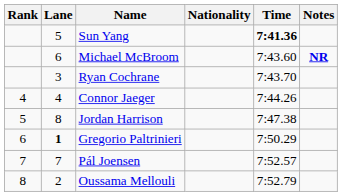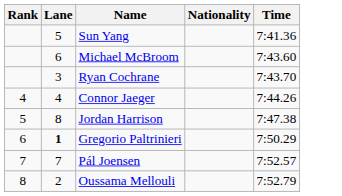 <table class="wikitable sortable" style="text-align:center">
 <tr>
 <th>Rank</th>
 <th>Lane</th>
 <th>Name</th>
 <th>Nationality</th>
 <th>Time</th>
-<th>Notes</th>
 </tr>
 <tr>
 <td></td>
 <td>5</td>
 <td align=left><a href='#'>Sun Yang</a></td>
 <td align=left></td>
-<td><strong>7:41.36</strong></td>
-<td></td>
+<td>7:41.36</td>
 </tr>
 <tr>
 <td></td>
 <td>6</td>
 <td align=left><a href='#'>Michael McBroom</a></td>
 <td align=left></td>
 <td>7:43.60</td>
-<td><strong><a href='#'>NR</a></strong></td>
 </tr>
 <tr>
 <td></td>
 <td>3</td>
 <td align=left><a href='#'>Ryan Cochrane</a></td>
 <td align=left></td>
 <td>7:43.70</td>
-<td></td>
 </tr>
 <tr>
 <td>4</td>
 <td>4</td>
 <td align=left><a href='#'>Connor Jaeger</a></td>
 <td align=left></td>
 <td>7:44.26</td>
-<td></td>
 </tr>
 <tr>
 <td>5</td>
 <td>8</td>
 <td align=left><a href='#'>Jordan Harrison</a></td>
 <td align=left></td>
 <td>7:47.38</td>
-<td></td>
 </tr>
 <tr>
 <td>6</td>
 <td><strong>1</strong></td>
 <td align=left><a href='#'>Gregorio Paltrinieri</a></td>
 <td align=left></td>
 <td>7:50.29</td>
-<td></td>
 </tr>
 <tr>
 <td>7</td>
 <td>7</td>
 <td align=left><a href='#'>Pál Joensen</a></td>
 <td align=left></td>
 <td>7:52.57</td>
-<td></td>
 </tr>
 <tr>
 <td>8</td>
 <td>2</td>
 <td align=left><a href='#'>Oussama Mellouli</a></td>
 <td align=left></td>
 <td>7:52.79</td>
-<td></td>
 </tr>
 </table>
